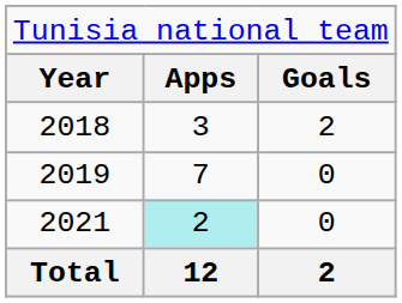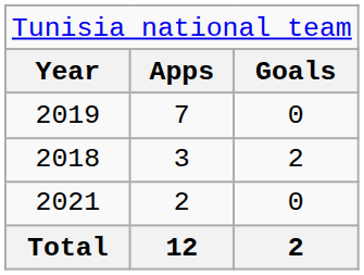 <table class="wikitable" style="text-align:center">
 <tr>
 <td colspan="3"><a href='#'>Tunisia national team</a></td>
 </tr>
 <tr>
 <th>Year</th>
 <th>Apps</th>
 <th>Goals</th>
 </tr>
 <tr>
+<td>2019</td>
+<td>7</td>
+<td>0</td>
+</tr>
+<tr>
 <td>2018</td>
 <td>3</td>
 <td>2</td>
 </tr>
 <tr>
-<td>2019</td>
-<td>7</td>
-<td>0</td>
-</tr>
-<tr>
 <td>2021</td>
-<td style="background: paleturquoise;">2</td>
+<td>2</td>
 <td>0</td>
 </tr>
 <tr>
 <th>Total</th>
 <th>12</th>
 <th>2</th>
 </tr>
 </table>
